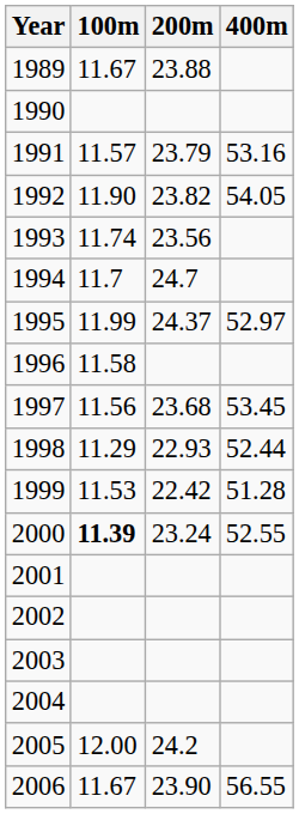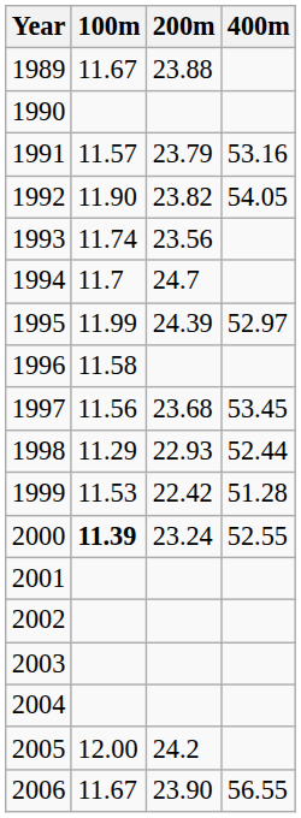 <table class="wikitable">
 <tr>
 <th>Year</th>
 <th>100m</th>
 <th>200m</th>
 <th>400m</th>
 </tr>
 <tr>
 <td>1989</td>
 <td>11.67</td>
 <td>23.88</td>
 <td></td>
 </tr>
 <tr>
 <td>1990</td>
 <td></td>
 <td></td>
 <td></td>
 </tr>
 <tr>
 <td>1991</td>
 <td>11.57</td>
 <td>23.79</td>
 <td>53.16</td>
 </tr>
 <tr>
 <td>1992</td>
 <td>11.90</td>
 <td>23.82</td>
 <td>54.05</td>
 </tr>
 <tr>
 <td>1993</td>
 <td>11.74</td>
 <td>23.56</td>
 <td></td>
 </tr>
 <tr>
 <td>1994</td>
 <td>11.7</td>
 <td>24.7</td>
 <td></td>
 </tr>
 <tr>
 <td>1995</td>
 <td>11.99</td>
-<td>24.37</td>
+<td>24.39</td>
 <td>52.97</td>
 </tr>
 <tr>
 <td>1996</td>
 <td>11.58</td>
 <td></td>
 <td></td>
 </tr>
 <tr>
 <td>1997</td>
 <td>11.56</td>
 <td>23.68</td>
 <td>53.45</td>
 </tr>
 <tr>
 <td>1998</td>
 <td>11.29</td>
 <td>22.93</td>
 <td>52.44</td>
 </tr>
 <tr>
 <td>1999</td>
 <td>11.53</td>
 <td>22.42</td>
 <td>51.28</td>
 </tr>
 <tr>
 <td>2000</td>
 <td><strong>11.39</strong></td>
 <td>23.24</td>
 <td>52.55</td>
 </tr>
 <tr>
 <td>2001</td>
 <td></td>
 <td></td>
 <td></td>
 </tr>
 <tr>
 <td>2002</td>
 <td></td>
 <td></td>
 <td></td>
 </tr>
 <tr>
 <td>2003</td>
 <td></td>
 <td></td>
 <td></td>
 </tr>
 <tr>
 <td>2004</td>
 <td></td>
 <td></td>
 <td></td>
 </tr>
 <tr>
 <td>2005</td>
 <td>12.00</td>
 <td>24.2</td>
 <td></td>
 </tr>
 <tr>
 <td>2006</td>
 <td>11.67</td>
 <td>23.90</td>
 <td>56.55</td>
 </tr>
 </table>
